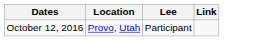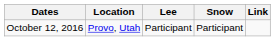 <table class="wikitable" style="text-align:center">
 <tr>
 <th>Dates</th>
 <th>Location</th>
 <th>Lee</th>
+<th>Snow</th>
 <th>Link</th>
 </tr>
 <tr>
 <td>October 12, 2016</td>
 <td><a href='#'>Provo</a>, <a href='#'>Utah</a></td>
 <td>Participant</td>
+<td>Participant</td>
 <td align=left></td>
 </tr>
 </table>
